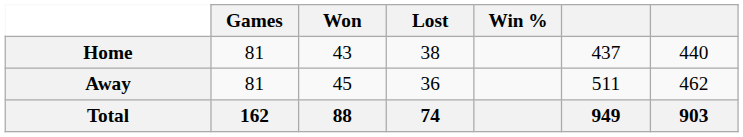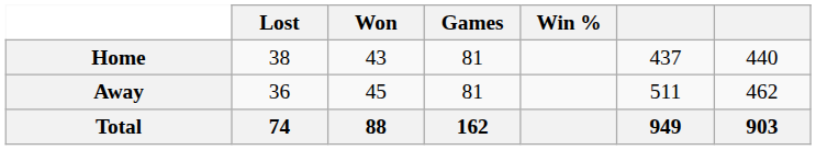 <table class="wikitable" style="font-size:95%; text-align:center; width:38em; border:0;margin: 0.5em auto;">
 <tr>
 <td width="28%" style="background:#fff;border:0;"></td>
+<th width="12%">Lost</th>
+<th width="12%">Won</th>
 <th width="12%">Games</th>
-<th width="12%">Won</th>
-<th width="12%">Lost</th>
 <th width="12%">Win %</th>
 <th width="12%"></th>
 <th width="12%"></th>
 </tr>
 <tr>
 <th>Home</th>
+<td>38</td>
+<td>43</td>
 <td>81</td>
-<td>43</td>
-<td>38</td>
 <td></td>
 <td>437</td>
 <td>440</td>
 </tr>
 <tr>
 <th>Away</th>
+<td>36</td>
+<td>45</td>
 <td>81</td>
-<td>45</td>
-<td>36</td>
 <td></td>
 <td>511</td>
 <td>462</td>
 </tr>
 <tr>
 <th>Total</th>
+<th>74</th>
+<th>88</th>
 <th>162</th>
-<th>88</th>
-<th>74</th>
 <th></th>
 <th>949</th>
 <th>903</th>
 </tr>
 </table>
